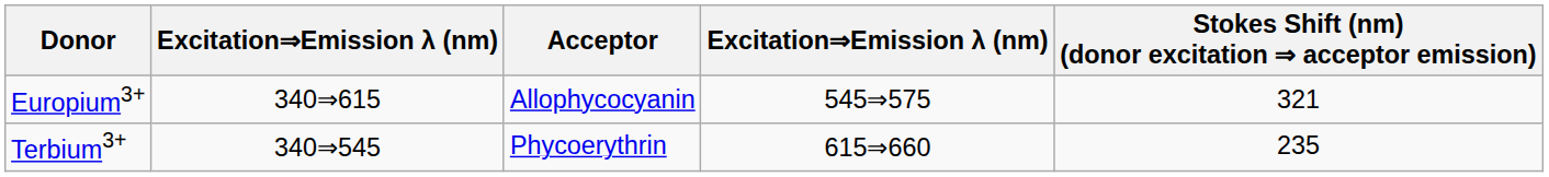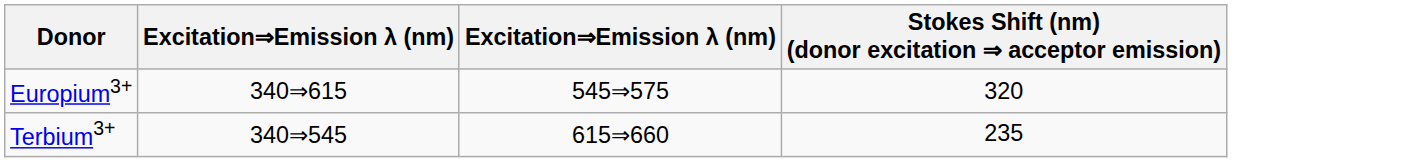 <table class="wikitable" |+ Life Science lanthanide Donor-Acceptor pairings>
 <tr>
 <th>Donor</th>
 <th>Excitation⇒Emission λ (nm)</th>
-<th>Acceptor</th>
 <th>Excitation⇒Emission λ (nm)</th>
 <th>Stokes Shift (nm)<br>(donor excitation ⇒ acceptor emission)</th>
 </tr>
 <tr>
 <td><a href='#'>Europium</a><sup>3+</sup></td>
 <td align=center>340⇒615</td>
-<td><a href='#'>Allophycocyanin</a></td>
 <td align=center>545⇒575</td>
-<td align=center>321</td>
+<td align=center>320</td>
 </tr>
 <tr>
 <td><a href='#'>Terbium</a><sup>3+</sup></td>
 <td align=center>340⇒545</td>
-<td><a href='#'>Phycoerythrin</a></td>
 <td align=center>615⇒660</td>
 <td align=center>235</td>
 </tr>
 </table>
